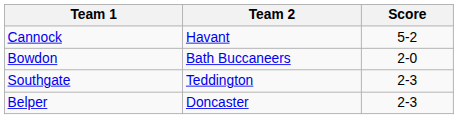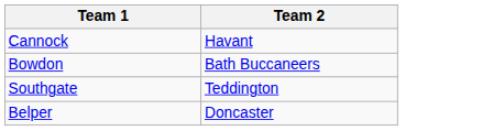 <table class="wikitable" style="font-size: 100%">
 <tr>
 <th width=200>Team 1</th>
 <th width=200>Team 2</th>
-<th width=100>Score</th>
 </tr>
 <tr>
 <td><a href='#'>Cannock</a></td>
 <td><a href='#'>Havant</a></td>
-<td align=center>5-2</td>
 </tr>
 <tr>
 <td><a href='#'>Bowdon</a></td>
 <td><a href='#'>Bath Buccaneers</a></td>
-<td align=center>2-0</td>
 </tr>
 <tr>
 <td><a href='#'>Southgate</a></td>
 <td><a href='#'>Teddington</a></td>
-<td align=center>2-3</td>
 </tr>
 <tr>
 <td><a href='#'>Belper</a></td>
 <td><a href='#'>Doncaster</a></td>
-<td align=center>2-3</td>
 </tr>
 </table>
